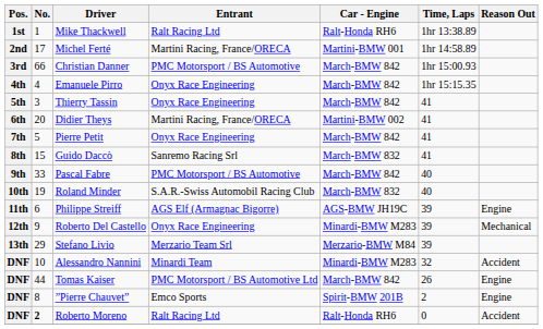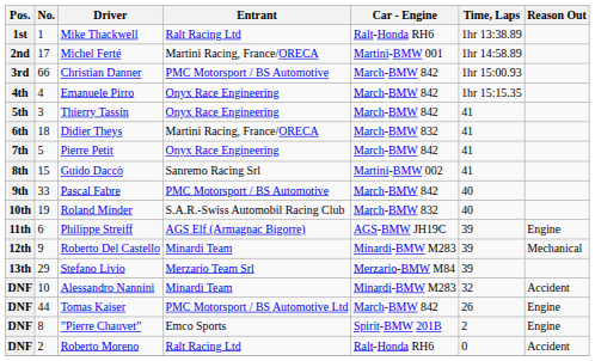 <table class="wikitable" style="font-size: 95%">
 <tr>
 <th>Pos.</th>
 <th>No.</th>
 <th>Driver</th>
 <th>Entrant</th>
 <th>Car - Engine</th>
 <th>Time, Laps</th>
 <th>Reason Out</th>
 </tr>
 <tr>
 <th>1st</th>
 <td>1</td>
 <td> <a href='#'>Mike Thackwell</a></td>
 <td><a href='#'>Ralt Racing Ltd</a></td>
 <td><a href='#'>Ralt</a>-<a href='#'>Honda</a> RH6</td>
 <td>1hr 13:38.89</td>
 <td></td>
 </tr>
 <tr>
 <th>2nd</th>
 <td>17</td>
 <td> <a href='#'>Michel Ferté</a></td>
 <td>Martini Racing, France/<a href='#'>ORECA</a></td>
 <td><a href='#'>Martini</a>-<a href='#'>BMW</a> 001</td>
 <td>1hr 14:58.89</td>
 <td></td>
 </tr>
 <tr>
 <th>3rd</th>
 <td>66</td>
 <td> <a href='#'>Christian Danner</a></td>
 <td><a href='#'>PMC Motorsport / BS Automotive</a></td>
 <td><a href='#'>March</a>-<a href='#'>BMW</a> 842</td>
 <td>1hr 15:00.93</td>
 <td></td>
 </tr>
 <tr>
 <th>4th</th>
 <td>4</td>
 <td> <a href='#'>Emanuele Pirro</a></td>
 <td><a href='#'>Onyx Race Engineering</a></td>
 <td><a href='#'>March</a>-<a href='#'>BMW</a> 842</td>
 <td>1hr 15:15.35</td>
 <td></td>
 </tr>
 <tr>
 <th>5th</th>
 <td>3</td>
 <td> <a href='#'>Thierry Tassin</a></td>
 <td><a href='#'>Onyx Race Engineering</a></td>
 <td><a href='#'>March</a>-<a href='#'>BMW</a> 842</td>
 <td>41</td>
 <td></td>
 </tr>
 <tr>
 <th>6th</th>
-<td>20</td>
+<td>18</td>
 <td> <a href='#'>Didier Theys</a></td>
 <td>Martini Racing, France/<a href='#'>ORECA</a></td>
-<td><a href='#'>Martini</a>-<a href='#'>BMW</a> 002</td>
+<td><a href='#'>March</a>-<a href='#'>BMW</a> 832</td>
 <td>41</td>
 <td></td>
 </tr>
 <tr>
 <th>7th</th>
 <td>5</td>
 <td> <a href='#'>Pierre Petit</a></td>
 <td><a href='#'>Onyx Race Engineering</a></td>
 <td><a href='#'>March</a>-<a href='#'>BMW</a> 842</td>
 <td>41</td>
 <td></td>
 </tr>
 <tr>
 <th>8th</th>
 <td>15</td>
 <td> <a href='#'>Guido Daccò</a></td>
 <td>Sanremo Racing Srl</td>
-<td><a href='#'>March</a>-<a href='#'>BMW</a> 832</td>
+<td><a href='#'>Martini</a>-<a href='#'>BMW</a> 002</td>
 <td>41</td>
 <td></td>
 </tr>
 <tr>
 <th>9th</th>
 <td>33</td>
 <td> <a href='#'>Pascal Fabre</a></td>
 <td><a href='#'>PMC Motorsport / BS Automotive</a></td>
 <td><a href='#'>March</a>-<a href='#'>BMW</a> 842</td>
 <td>40</td>
 <td></td>
 </tr>
 <tr>
 <th>10th</th>
 <td>19</td>
 <td> <a href='#'>Roland Minder</a></td>
 <td>S.A.R.-Swiss Automobil Racing Club</td>
 <td><a href='#'>March</a>-<a href='#'>BMW</a> 832</td>
 <td>40</td>
 <td></td>
 </tr>
 <tr>
 <th>11th</th>
 <td>6</td>
 <td> <a href='#'>Philippe Streiff</a></td>
 <td><a href='#'>AGS Elf (Armagnac Bigorre)</a></td>
 <td><a href='#'>AGS</a>-<a href='#'>BMW</a> JH19C</td>
 <td>39</td>
 <td>Engine</td>
 </tr>
 <tr>
 <th>12th</th>
 <td>9</td>
 <td> <a href='#'>Roberto Del Castello</a></td>
-<td><a href='#'>Onyx Race Engineering</a></td>
+<td><a href='#'>Minardi Team</a></td>
 <td><a href='#'>Minardi</a>-<a href='#'>BMW</a> M283</td>
 <td>39</td>
 <td>Mechanical</td>
 </tr>
 <tr>
 <th>13th</th>
 <td>29</td>
 <td> <a href='#'>Stefano Livio</a></td>
 <td><a href='#'>Merzario Team Srl</a></td>
 <td><a href='#'>Merzario</a>-<a href='#'>BMW</a> M84</td>
 <td>39</td>
 <td></td>
 </tr>
 <tr>
 <th>DNF</th>
 <td>10</td>
 <td> <a href='#'>Alessandro Nannini</a></td>
 <td><a href='#'>Minardi Team</a></td>
 <td><a href='#'>Minardi</a>-<a href='#'>BMW</a> M283</td>
 <td>32</td>
 <td>Accident</td>
 </tr>
 <tr>
 <th>DNF</th>
 <td>44</td>
 <td> <a href='#'>Tomas Kaiser</a></td>
 <td><a href='#'>PMC Motorsport / BS Automotive Ltd</a></td>
 <td><a href='#'>March</a>-<a href='#'>BMW</a> 842</td>
 <td>26</td>
 <td>Engine</td>
 </tr>
 <tr>
 <th>DNF</th>
 <td>8</td>
 <td> <a href='#'>”Pierre Chauvet”</a></td>
 <td>Emco Sports</td>
 <td><a href='#'>Spirit</a>-<a href='#'>BMW</a> <a href='#'>201B</a></td>
 <td>2</td>
 <td>Engine</td>
 </tr>
 <tr>
 <th>DNF</th>
-<td><strong>2</strong></td>
+<td>2</td>
 <td> <a href='#'>Roberto Moreno</a></td>
 <td><a href='#'>Ralt Racing Ltd</a></td>
 <td><a href='#'>Ralt</a>-<a href='#'>Honda</a> RH6</td>
 <td>0</td>
 <td>Accident</td>
 </tr>
 <tr>
 </tr>
 </table>
